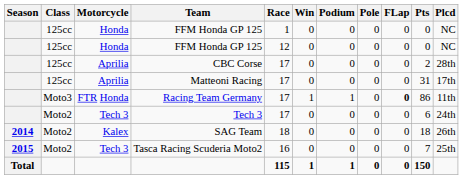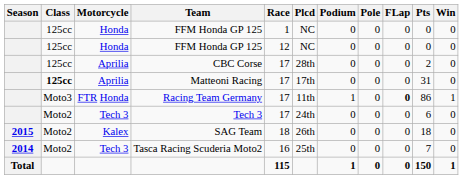 <table class="wikitable">
 <tr>
 <th>Season</th>
 <th>Class</th>
 <th>Motorcycle</th>
 <th>Team</th>
 <th>Race</th>
-<th>Win</th>
+<th>Plcd</th>
 <th>Podium</th>
 <th>Pole</th>
 <th>FLap</th>
 <th>Pts</th>
-<th>Plcd</th>
+<th>Win</th>
 </tr>
 <tr align="right">
 <th></th>
 <td>125cc</td>
 <td><a href='#'>Honda</a></td>
 <td>FFM Honda GP 125</td>
 <td>1</td>
+<td>NC</td>
 <td>0</td>
 <td>0</td>
 <td>0</td>
 <td>0</td>
 <td>0</td>
-<td>NC</td>
 </tr>
 <tr align="right">
 <th></th>
 <td>125cc</td>
 <td><a href='#'>Honda</a></td>
 <td>FFM Honda GP 125</td>
 <td>12</td>
+<td>NC</td>
 <td>0</td>
 <td>0</td>
 <td>0</td>
 <td>0</td>
 <td>0</td>
-<td>NC</td>
 </tr>
 <tr align="right">
 <th></th>
 <td>125cc</td>
 <td><a href='#'>Aprilia</a></td>
 <td>CBC Corse</td>
 <td>17</td>
-<td>0</td>
+<td>28th</td>
 <td>0</td>
 <td>0</td>
 <td>0</td>
 <td>2</td>
-<td>28th</td>
+<td>0</td>
 </tr>
 <tr align="right">
 <th></th>
-<td>125cc</td>
+<td><strong>125cc</strong></td>
 <td><a href='#'>Aprilia</a></td>
 <td>Matteoni Racing</td>
 <td>17</td>
-<td>0</td>
+<td>17th</td>
 <td>0</td>
 <td>0</td>
 <td>0</td>
 <td>31</td>
-<td>17th</td>
+<td>0</td>
 </tr>
 <tr align="right">
 <th></th>
 <td>Moto3</td>
 <td><a href='#'>FTR</a> <a href='#'>Honda</a></td>
 <td><a href='#'>Racing Team Germany</a></td>
 <td>17</td>
-<td>1</td>
+<td>11th</td>
 <td>1</td>
 <td>0</td>
 <td><strong>0</strong></td>
 <td>86</td>
-<td>11th</td>
+<td>1</td>
 </tr>
 <tr align="right">
 <th></th>
 <td>Moto2</td>
 <td><a href='#'>Tech 3</a></td>
 <td><a href='#'>Tech 3</a></td>
 <td>17</td>
-<td>0</td>
+<td>24th</td>
 <td>0</td>
 <td>0</td>
 <td>0</td>
 <td>6</td>
-<td>24th</td>
+<td>0</td>
+</tr>
+<tr align="right">
+<th><a href='#'>2015</a></th>
+<td>Moto2</td>
+<td><a href='#'>Kalex</a></td>
+<td>SAG Team</td>
+<td>18</td>
+<td>26th</td>
+<td>0</td>
+<td>0</td>
+<td>0</td>
+<td>18</td>
+<td>0</td>
 </tr>
 <tr align="right">
 <th><a href='#'>2014</a></th>
 <td>Moto2</td>
-<td><a href='#'>Kalex</a></td>
-<td>SAG Team</td>
-<td>18</td>
-<td>0</td>
-<td>0</td>
-<td>0</td>
-<td>0</td>
-<td>18</td>
-<td>26th</td>
-</tr>
-<tr align="right">
-<th><a href='#'>2015</a></th>
-<td>Moto2</td>
 <td><a href='#'>Tech 3</a></td>
 <td>Tasca Racing Scuderia Moto2</td>
 <td>16</td>
-<td>0</td>
+<td>25th</td>
 <td>0</td>
 <td>0</td>
 <td>0</td>
 <td>7</td>
-<td>25th</td>
+<td>0</td>
 </tr>
 <tr align="right">
 <th>Total</th>
 <td></td>
 <td></td>
 <td></td>
 <td><strong>115</strong></td>
-<td><strong>1</strong></td>
+<td></td>
 <td><strong>1</strong></td>
 <td><strong>0</strong></td>
 <td><strong>0</strong></td>
 <td><strong>150</strong></td>
-<td></td>
+<td><strong>1</strong></td>
 </tr>
 </table>
